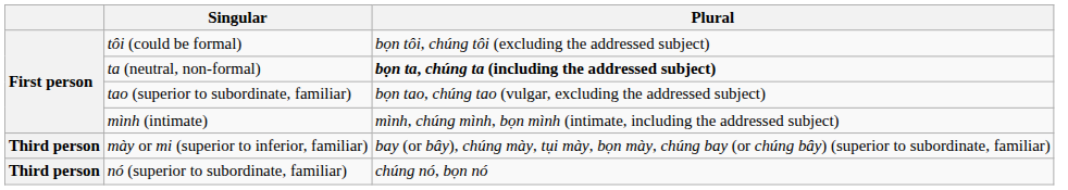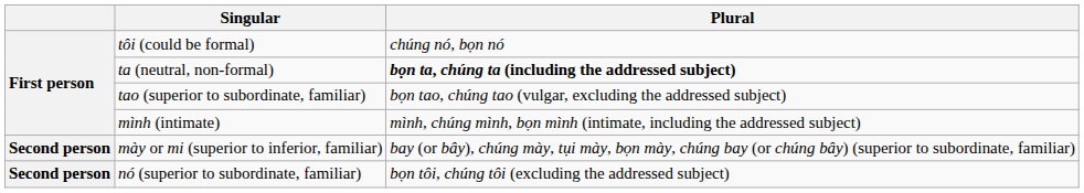 <table class="wikitable">
 <tr>
 <th></th>
 <th>Singular</th>
 <th>Plural</th>
 </tr>
 <tr>
 <th rowspan="4" style="text-align: left;">First person</th>
 <td><em>tôi</em> (could be formal)</td>
-<td><em>bọn tôi</em>, <em>chúng tôi</em> (excluding the addressed subject)</td>
+<td><em>chúng nó</em>, <em>bọn nó</em></td>
 </tr>
 <tr>
 <td><em>ta</em> (neutral, non-formal)</td>
 <td><strong><em>bọn ta</em>, <em>chúng ta</em> (including the addressed subject)</strong></td>
 </tr>
 <tr>
 <td><em>tao</em> (superior to subordinate, familiar)</td>
 <td><em>bọn tao</em>, <em>chúng tao</em> (vulgar, excluding the addressed subject)</td>
 </tr>
 <tr>
 <td><em>mình</em> (intimate)</td>
 <td><em>mình</em>, <em>chúng mình</em>, <em>bọn mình</em> (intimate, including the addressed subject)</td>
 </tr>
 <tr>
-<th style="text-align: left;">Third person</th>
+<th style="text-align: left;">Second person</th>
 <td><em>mày</em> or <em>mi</em> (superior to inferior, familiar)</td>
 <td><em>bay</em> (or <em>bây</em>), <em>chúng mày</em>, <em>tụi mày</em>, <em>bọn mày</em>, <em>chúng bay</em> (or <em>chúng bây</em>) (superior to subordinate, familiar)</td>
 </tr>
 <tr>
-<th style="text-align: left;">Third person</th>
+<th style="text-align: left;">Second person</th>
 <td><em>nó</em> (superior to subordinate, familiar)</td>
-<td><em>chúng nó</em>, <em>bọn nó</em></td>
+<td><em>bọn tôi</em>, <em>chúng tôi</em> (excluding the addressed subject)</td>
 </tr>
 </table>
